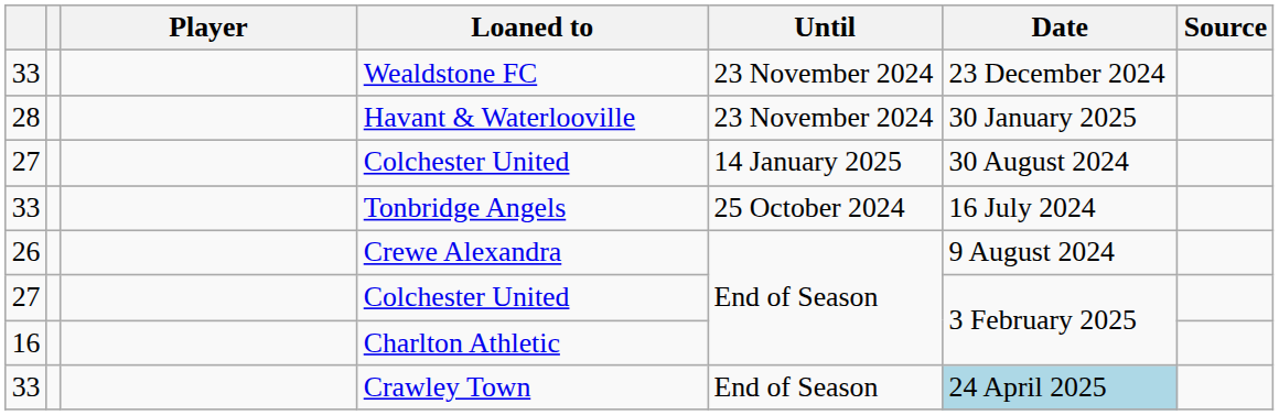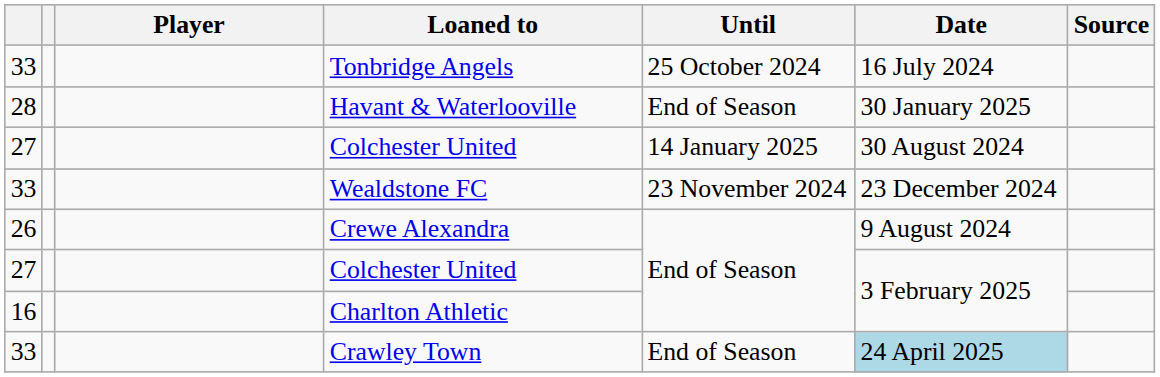 <table class="wikitable plainrowheaders sortable">
 <tr>
 <th></th>
 <th></th>
 <th scope=col; style="width: 160px;">Player</th>
 <th scope=col; style="width: 190px;">Loaned to</th>
 <th scope=col; style="width: 125px;">Until</th>
 <th scope=col; style="width: 125px;">Date</th>
 <th scope=col>Source</th>
 </tr>
 <tr>
 <td align=center>33</td>
 <td align=center></td>
 <td></td>
-<td> <a href='#'>Wealdstone FC</a></td>
-<td>23 November 2024</td>
-<td>23 December 2024</td>
+<td> <a href='#'>Tonbridge Angels</a></td>
+<td>25 October 2024</td>
+<td>16 July 2024</td>
 <td></td>
 </tr>
 <tr>
 <td align=center>28</td>
 <td align=center></td>
 <td></td>
 <td> <a href='#'>Havant & Waterlooville</a></td>
-<td>23 November 2024</td>
+<td>End of Season</td>
 <td>30 January 2025</td>
 <td></td>
 </tr>
 <tr>
 <td align=center>27</td>
 <td align=center></td>
 <td></td>
 <td> <a href='#'>Colchester United</a></td>
 <td>14 January 2025</td>
 <td>30 August 2024</td>
 <td></td>
 </tr>
 <tr>
 <td align=center>33</td>
 <td align=center></td>
 <td></td>
-<td> <a href='#'>Tonbridge Angels</a></td>
-<td>25 October 2024</td>
-<td>16 July 2024</td>
+<td> <a href='#'>Wealdstone FC</a></td>
+<td>23 November 2024</td>
+<td>23 December 2024</td>
 <td></td>
 </tr>
 <tr>
 <td align=center>26</td>
 <td align=center></td>
 <td></td>
 <td> <a href='#'>Crewe Alexandra</a></td>
 <td rowspan="3">End of Season</td>
 <td>9 August 2024</td>
 <td></td>
 </tr>
 <tr>
 <td align=center>27</td>
 <td align=center></td>
 <td></td>
 <td> <a href='#'>Colchester United</a></td>
 <td rowspan="2">3 February 2025</td>
 <td></td>
 </tr>
 <tr>
 <td align=center>16</td>
 <td align=center></td>
 <td></td>
 <td> <a href='#'>Charlton Athletic</a></td>
 <td></td>
 </tr>
 <tr>
 <td align=center>33</td>
 <td align=center></td>
 <td></td>
 <td> <a href='#'>Crawley Town</a></td>
 <td>End of Season</td>
 <td style="background: lightblue;">24 April 2025</td>
 <td></td>
 </tr>
 </table>
